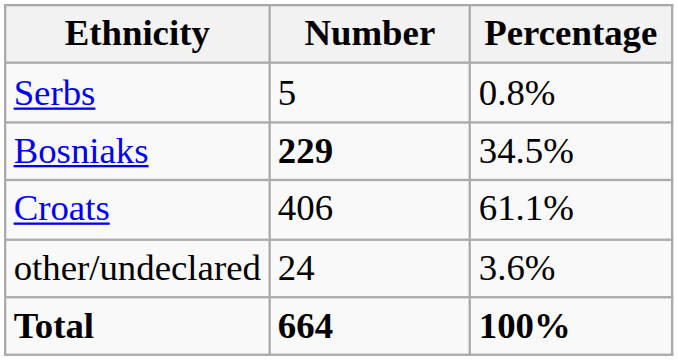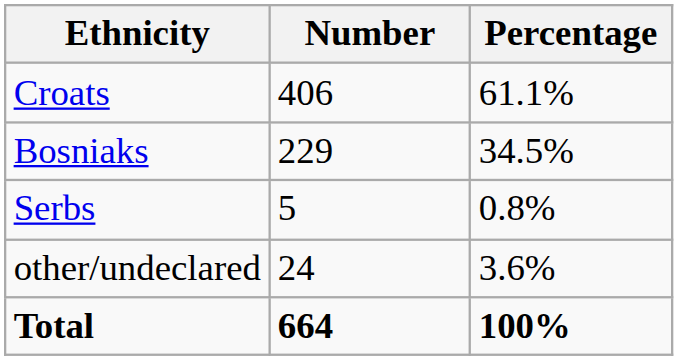 <table class="wikitable">
 <tr>
 <th width="100px">Ethnicity</th>
 <th width="80px">Number</th>
 <th width="80px">Percentage</th>
 </tr>
 <tr>
+<td><a href='#'>Croats</a></td>
+<td>406</td>
+<td>61.1%</td>
+</tr>
+<tr>
+<td><a href='#'>Bosniaks</a></td>
+<td>229</td>
+<td>34.5%</td>
+</tr>
+<tr>
 <td><a href='#'>Serbs</a></td>
 <td>5</td>
 <td>0.8%</td>
-</tr>
-<tr>
-<td><a href='#'>Bosniaks</a></td>
-<td><strong>229</strong></td>
-<td>34.5%</td>
-</tr>
-<tr>
-<td><a href='#'>Croats</a></td>
-<td>406</td>
-<td>61.1%</td>
 </tr>
 <tr>
 <td>other/undeclared</td>
 <td>24</td>
 <td>3.6%</td>
 </tr>
 <tr>
 <td><strong>Total</strong></td>
 <td><strong>664</strong></td>
 <td><strong>100%</strong></td>
 </tr>
 </table>
